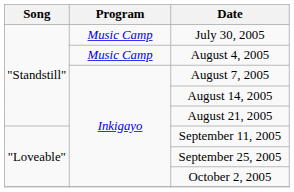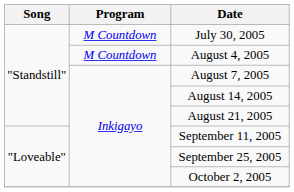 <table class="wikitable" style="text-align:center">
 <tr>
 <th>Song</th>
 <th width="120">Program</th>
 <th width="140">Date</th>
 </tr>
 <tr>
 <td rowspan="5">"Standstill"</td>
-<td><em><a href='#'>Music Camp</a></em></td>
+<td><em><a href='#'>M Countdown</a></em></td>
 <td>July 30, 2005</td>
 </tr>
 <tr>
-<td><em><a href='#'>Music Camp</a></em></td>
+<td><em><a href='#'>M Countdown</a></em></td>
 <td>August 4, 2005</td>
 </tr>
 <tr>
 <td rowspan="6"><em><a href='#'>Inkigayo</a></em></td>
 <td>August 7, 2005</td>
 </tr>
 <tr>
 <td>August 14, 2005</td>
 </tr>
 <tr>
 <td>August 21, 2005</td>
 </tr>
 <tr>
 <td rowspan="3">"Loveable"</td>
 <td>September 11, 2005</td>
 </tr>
 <tr>
 <td>September 25, 2005</td>
 </tr>
 <tr>
 <td>October 2, 2005</td>
 </tr>
 <tr>
 </tr>
 </table>
